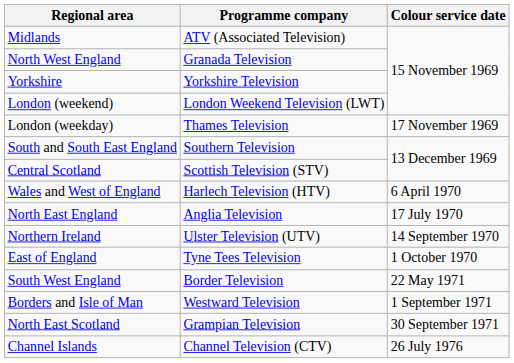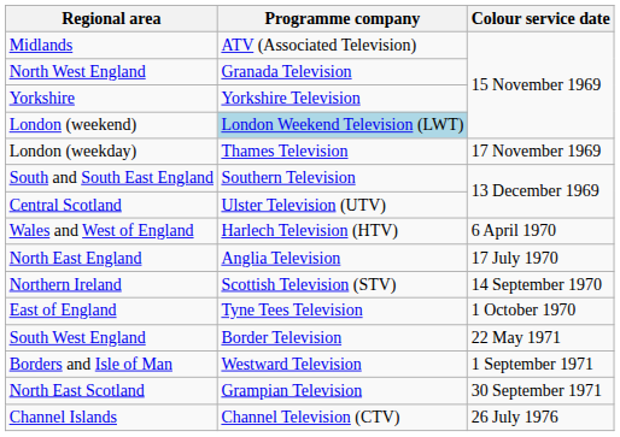 <table class="wikitable">
 <tr>
 <th>Regional area</th>
 <th>Programme company</th>
 <th>Colour service date</th>
 </tr>
 <tr>
 <td><a href='#'>Midlands</a></td>
 <td><a href='#'>ATV</a> (Associated Television)</td>
 <td rowspan=4>15 November 1969</td>
 </tr>
 <tr>
 <td><a href='#'>North West England</a></td>
 <td><a href='#'>Granada Television</a>  </td>
 </tr>
 <tr>
 <td><a href='#'>Yorkshire</a></td>
 <td><a href='#'>Yorkshire Television</a>  </td>
 </tr>
 <tr>
 <td><a href='#'>London</a> (weekend)</td>
-<td><a href='#'>London Weekend Television</a> (LWT)</td>
+<td style="background: lightblue;"><a href='#'>London Weekend Television</a> (LWT)</td>
 </tr>
 <tr>
 <td>London (weekday)</td>
 <td><a href='#'>Thames Television</a></td>
 <td>17 November 1969</td>
 </tr>
 <tr>
 <td><a href='#'>South</a> and <a href='#'>South East England</a></td>
 <td><a href='#'>Southern Television</a></td>
 <td rowspan=2>13 December 1969</td>
 </tr>
 <tr>
 <td><a href='#'>Central Scotland</a></td>
-<td><a href='#'>Scottish Television</a> (STV)</td>
+<td><a href='#'>Ulster Television</a> (UTV)  </td>
 </tr>
 <tr>
 <td><a href='#'>Wales</a> and <a href='#'>West of England</a></td>
 <td><a href='#'>Harlech Television</a> (HTV)   </td>
 <td>6 April 1970</td>
 </tr>
 <tr>
 <td><a href='#'>North East England</a></td>
 <td><a href='#'>Anglia Television</a>  </td>
 <td>17 July 1970</td>
 </tr>
 <tr>
 <td><a href='#'>Northern Ireland</a></td>
-<td><a href='#'>Ulster Television</a> (UTV)  </td>
+<td><a href='#'>Scottish Television</a> (STV)</td>
 <td>14 September 1970</td>
 </tr>
 <tr>
 <td><a href='#'>East of England</a></td>
 <td><a href='#'>Tyne Tees Television</a>  </td>
 <td>1 October 1970</td>
 </tr>
 <tr>
 <td><a href='#'>South West England</a></td>
 <td><a href='#'>Border Television</a>  </td>
 <td>22 May 1971</td>
 </tr>
 <tr>
 <td><a href='#'>Borders</a> and <a href='#'>Isle of Man</a></td>
 <td><a href='#'>Westward Television</a></td>
 <td>1 September 1971</td>
 </tr>
 <tr>
 <td><a href='#'>North East Scotland</a></td>
 <td><a href='#'>Grampian Television</a></td>
 <td>30 September 1971</td>
 </tr>
 <tr>
 <td><a href='#'>Channel Islands</a></td>
 <td><a href='#'>Channel Television</a> (CTV)</td>
 <td>26 July 1976</td>
 </tr>
 </table>
